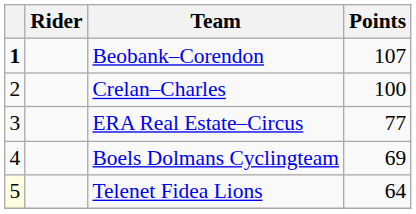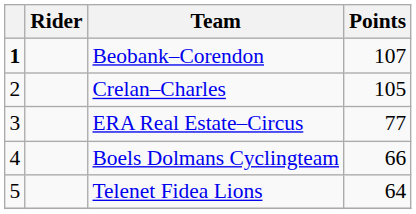 <table class="wikitable">
 <tr>
 <th></th>
 <th>Rider</th>
 <th>Team</th>
 <th>Points</th>
 </tr>
 <tr>
 <td><strong>1</strong></td>
 <td></td>
 <td><a href='#'>Beobank–Corendon</a></td>
 <td align=right>107</td>
 </tr>
 <tr>
 <td>2</td>
 <td></td>
 <td><a href='#'>Crelan–Charles</a></td>
-<td align=right>100</td>
+<td align=right>105</td>
 </tr>
 <tr>
 <td>3</td>
 <td></td>
 <td><a href='#'>ERA Real Estate–Circus</a></td>
 <td align=right>77</td>
 </tr>
 <tr>
 <td>4</td>
 <td></td>
 <td><a href='#'>Boels Dolmans Cyclingteam</a></td>
-<td align=right>69</td>
+<td align=right>66</td>
 </tr>
 <tr>
-<td style="background: lightyellow;">5</td>
+<td>5</td>
 <td></td>
 <td><a href='#'>Telenet Fidea Lions</a></td>
 <td align=right>64</td>
 </tr>
 <tr>
 </tr>
 </table>
